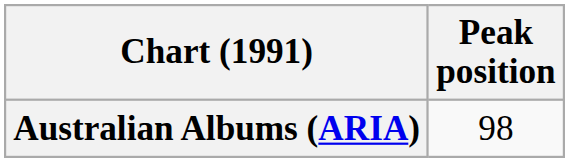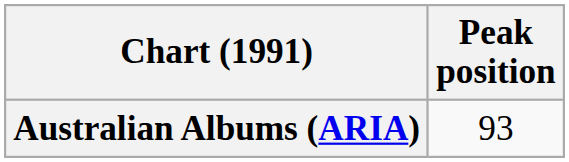 <table class="wikitable plainrowheaders" style="text-align:center">
 <tr>
 <th>Chart (1991)</th>
 <th>Peak<br>position</th>
 </tr>
 <tr>
 <th scope="row">Australian Albums (<a href='#'>ARIA</a>)</th>
-<td>98</td>
+<td>93</td>
 </tr>
 </table>
